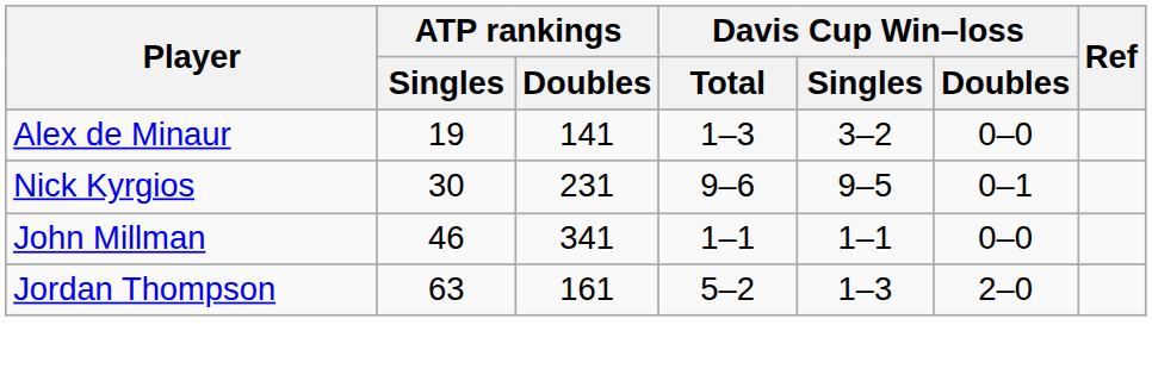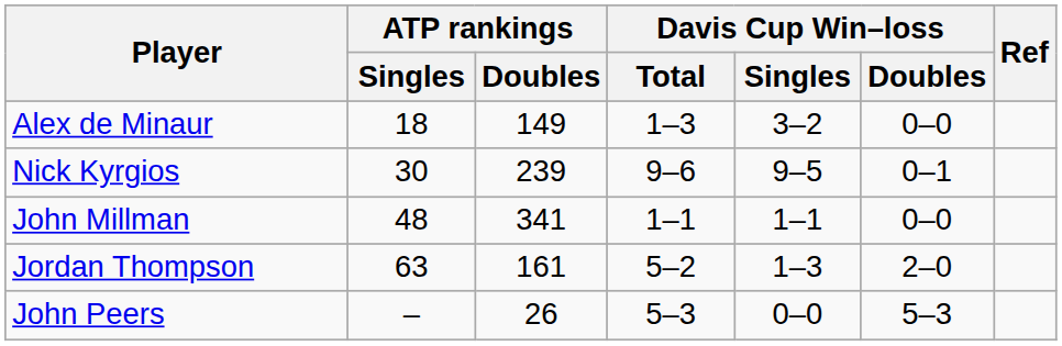 <table class="wikitable sortable" style=text-align:center>
 <tr>
 <th rowspan=2 width="175">Player</th>
 <th colspan=2>ATP rankings</th>
 <th colspan=3>Davis Cup Win–loss</th>
 <th rowspan=2 class="unsortable">Ref</th>
 </tr>
 <tr>
 <th width="60">Singles</th>
 <th width="60">Doubles</th>
 <th width="60">Total</th>
 <th width="60">Singles</th>
 <th width="60">Doubles</th>
 </tr>
 <tr>
 <td align=left><a href='#'>Alex de Minaur</a></td>
-<td>19</td>
-<td>141</td>
+<td>18</td>
+<td>149</td>
 <td>1–3</td>
 <td>3–2</td>
 <td>0–0</td>
 <td></td>
 </tr>
 <tr>
 <td align=left><a href='#'>Nick Kyrgios</a></td>
 <td>30</td>
-<td>231</td>
+<td>239</td>
 <td>9–6</td>
 <td>9–5</td>
 <td>0–1</td>
 <td></td>
 </tr>
 <tr>
 <td align=left><a href='#'>John Millman</a></td>
-<td>46</td>
+<td>48</td>
 <td>341</td>
 <td>1–1</td>
 <td>1–1</td>
 <td>0–0</td>
 <td></td>
 </tr>
 <tr>
 <td align=left><a href='#'>Jordan Thompson</a></td>
 <td>63</td>
 <td>161</td>
 <td>5–2</td>
 <td>1–3</td>
 <td>2–0</td>
 <td></td>
 </tr>
+<tr>
+<td align=left><a href='#'>John Peers</a></td>
+<td>–</td>
+<td>26</td>
+<td>5–3</td>
+<td>0–0</td>
+<td>5–3</td>
+<td></td>
+</tr>
 </table>
